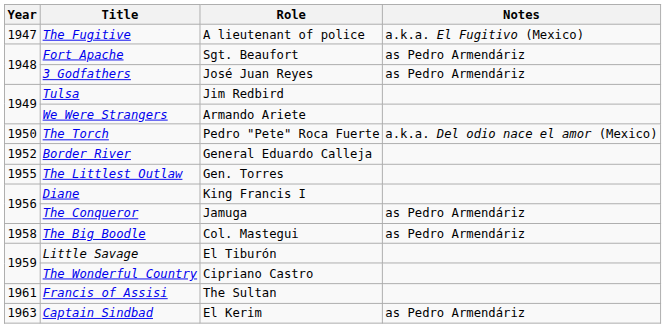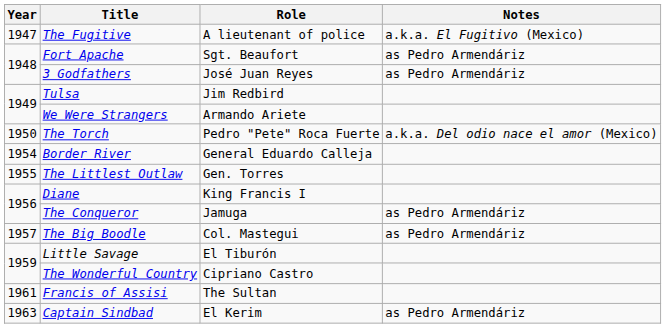 <table class="wikitable">
 <tr>
 <th>Year</th>
 <th>Title</th>
 <th>Role</th>
 <th>Notes</th>
 </tr>
 <tr>
 <td rowspan=1>1947</td>
 <td><em><a href='#'>The Fugitive</a></em></td>
 <td>A lieutenant of police</td>
 <td>a.k.a. <em>El Fugitivo</em> (Mexico)</td>
 </tr>
 <tr>
 <td rowspan=2>1948</td>
 <td><em><a href='#'>Fort Apache</a></em></td>
 <td>Sgt. Beaufort</td>
 <td>as Pedro Armendáriz</td>
 </tr>
 <tr>
 <td><em><a href='#'>3 Godfathers</a></em></td>
 <td>José Juan Reyes</td>
 <td>as Pedro Armendáriz</td>
 </tr>
 <tr>
 <td rowspan=2>1949</td>
 <td><em><a href='#'>Tulsa</a></em></td>
 <td>Jim Redbird</td>
 <td></td>
 </tr>
 <tr>
 <td><em><a href='#'>We Were Strangers</a></em></td>
 <td>Armando Ariete</td>
 <td></td>
 </tr>
 <tr>
 <td rowspan=1>1950</td>
 <td><em><a href='#'>The Torch</a></em></td>
 <td>Pedro "Pete" Roca Fuerte</td>
 <td>a.k.a. <em>Del odio nace el amor</em> (Mexico)</td>
 </tr>
 <tr>
-<td rowspan=1>1952</td>
+<td rowspan=1>1954</td>
 <td><em><a href='#'>Border River</a></em></td>
 <td>General Eduardo Calleja</td>
 <td></td>
 </tr>
 <tr>
 <td>1955</td>
 <td><em><a href='#'>The Littlest Outlaw</a></em></td>
 <td>Gen. Torres</td>
 <td></td>
 </tr>
 <tr>
 <td rowspan=2>1956</td>
 <td><em><a href='#'>Diane</a></em></td>
 <td>King Francis I</td>
 <td></td>
 </tr>
 <tr>
 <td><em><a href='#'>The Conqueror</a></em></td>
 <td>Jamuga</td>
 <td>as Pedro Armendáriz</td>
 </tr>
 <tr>
-<td rowspan=1>1958</td>
+<td rowspan=1>1957</td>
 <td><em><a href='#'>The Big Boodle</a></em></td>
 <td>Col. Mastegui</td>
 <td>as Pedro Armendáriz</td>
 </tr>
 <tr>
 <td rowspan=2>1959</td>
 <td><em>Little Savage</em></td>
 <td>El Tiburón</td>
 <td></td>
 </tr>
 <tr>
 <td><em><a href='#'>The Wonderful Country</a></em></td>
 <td>Cipriano Castro</td>
 <td></td>
 </tr>
 <tr>
 <td>1961</td>
 <td><em><a href='#'>Francis of Assisi</a></em></td>
 <td>The Sultan</td>
 <td></td>
 </tr>
 <tr>
 <td>1963</td>
 <td><em><a href='#'>Captain Sindbad</a></em></td>
 <td>El Kerim</td>
 <td>as Pedro Armendáriz</td>
 </tr>
 </table>
